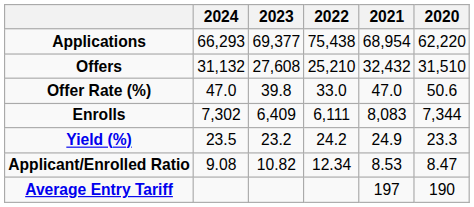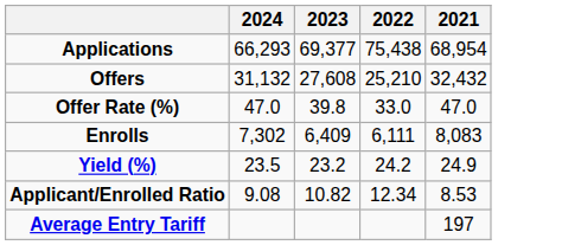 <table class="wikitable floatright" style="font-size:85%; text-align:center;">
 <tr>
 <th></th>
 <th>2024</th>
 <th>2023</th>
 <th>2022</th>
 <th>2021</th>
-<th>2020</th>
 </tr>
 <tr>
 <td><strong>Applications</strong></td>
 <td>66,293</td>
 <td>69,377</td>
 <td>75,438</td>
 <td>68,954</td>
-<td>62,220</td>
 </tr>
 <tr>
 <td><strong>Offers</strong></td>
 <td>31,132</td>
 <td>27,608</td>
 <td>25,210</td>
 <td>32,432</td>
-<td>31,510</td>
 </tr>
 <tr>
 <td><strong>Offer Rate (%)</strong></td>
 <td>47.0</td>
 <td>39.8</td>
 <td>33.0</td>
 <td>47.0</td>
-<td>50.6</td>
 </tr>
 <tr>
 <td><strong>Enrolls</strong></td>
 <td>7,302</td>
 <td>6,409</td>
 <td>6,111</td>
 <td>8,083</td>
-<td>7,344</td>
 </tr>
 <tr>
 <td><a href='#'><strong>Yield (%)</strong></a></td>
 <td>23.5</td>
 <td>23.2</td>
 <td>24.2</td>
 <td>24.9</td>
-<td>23.3</td>
 </tr>
 <tr>
 <td><strong>Applicant/Enrolled Ratio</strong></td>
 <td>9.08</td>
 <td>10.82</td>
 <td>12.34</td>
 <td>8.53</td>
-<td>8.47</td>
 </tr>
 <tr>
 <td><strong><a href='#'>Average Entry Tariff</a></strong></td>
 <td></td>
 <td></td>
 <td></td>
 <td>197</td>
-<td>190</td>
 </tr>
 </table>
